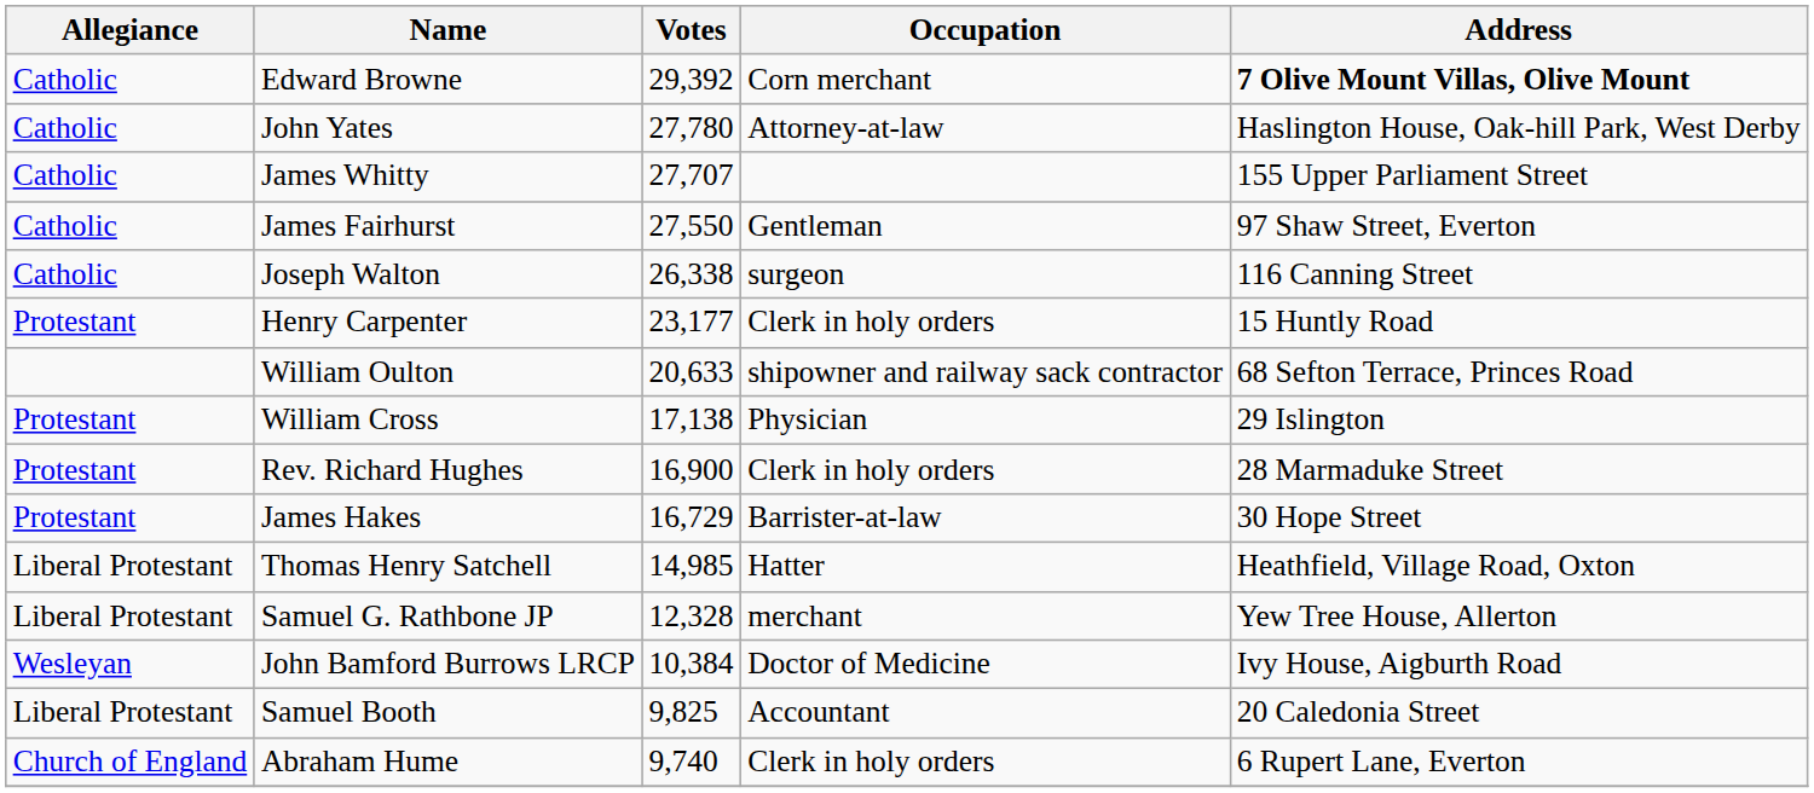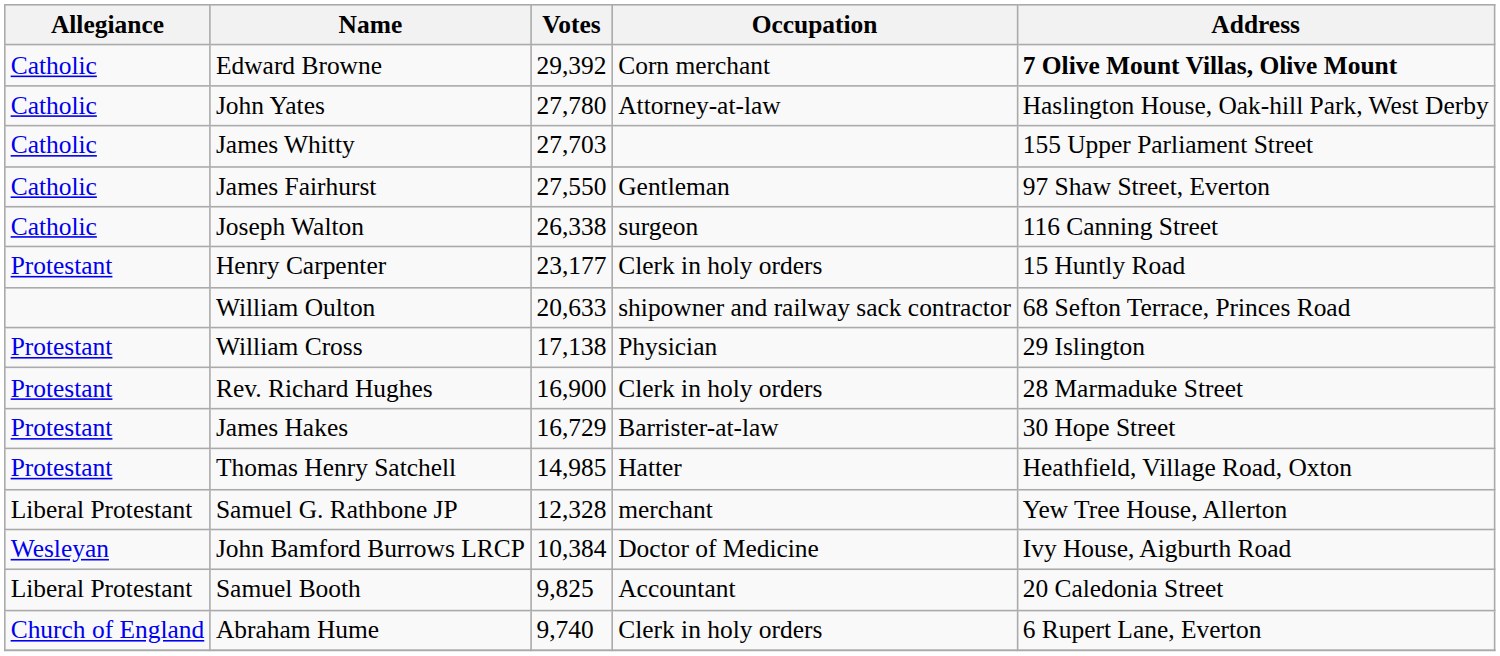 <table class="wikitable">
 <tr>
 <th>Allegiance</th>
 <th>Name</th>
 <th>Votes</th>
 <th>Occupation</th>
 <th>Address</th>
 </tr>
 <tr>
 <td><a href='#'>Catholic</a></td>
 <td>Edward Browne</td>
 <td>29,392</td>
 <td>Corn merchant</td>
 <td><strong>7 Olive Mount Villas, Olive Mount</strong></td>
 </tr>
 <tr>
 <td><a href='#'>Catholic</a></td>
 <td>John Yates</td>
 <td>27,780</td>
 <td>Attorney-at-law</td>
 <td>Haslington House, Oak-hill Park, West Derby</td>
 </tr>
 <tr>
 <td><a href='#'>Catholic</a></td>
 <td>James Whitty</td>
-<td>27,707</td>
+<td>27,703</td>
 <td></td>
 <td>155 Upper Parliament Street</td>
 </tr>
 <tr>
 <td><a href='#'>Catholic</a></td>
 <td>James Fairhurst</td>
 <td>27,550</td>
 <td>Gentleman</td>
 <td>97 Shaw Street, Everton</td>
 </tr>
 <tr>
 <td><a href='#'>Catholic</a></td>
 <td>Joseph Walton</td>
 <td>26,338</td>
 <td>surgeon</td>
 <td>116 Canning Street</td>
 </tr>
 <tr>
 <td><a href='#'>Protestant</a></td>
 <td>Henry Carpenter</td>
 <td>23,177</td>
 <td>Clerk in holy orders</td>
 <td>15 Huntly Road</td>
 </tr>
 <tr>
 <td></td>
 <td>William Oulton</td>
 <td>20,633</td>
 <td>shipowner and railway sack contractor</td>
 <td>68 Sefton Terrace, Princes Road</td>
 </tr>
 <tr>
 <td><a href='#'>Protestant</a></td>
 <td>William Cross</td>
 <td>17,138</td>
 <td>Physician</td>
 <td>29 Islington</td>
 </tr>
 <tr>
 <td><a href='#'>Protestant</a></td>
 <td>Rev. Richard Hughes</td>
 <td>16,900</td>
 <td>Clerk in holy orders</td>
 <td>28 Marmaduke Street</td>
 </tr>
 <tr>
 <td><a href='#'>Protestant</a></td>
 <td>James Hakes</td>
 <td>16,729</td>
 <td>Barrister-at-law</td>
 <td>30 Hope Street</td>
 </tr>
 <tr>
-<td>Liberal Protestant</td>
+<td><a href='#'>Protestant</a></td>
 <td>Thomas Henry Satchell</td>
 <td>14,985</td>
 <td>Hatter</td>
 <td>Heathfield, Village Road, Oxton</td>
 </tr>
 <tr>
 <td>Liberal Protestant</td>
 <td>Samuel G. Rathbone JP</td>
 <td>12,328</td>
 <td>merchant</td>
 <td>Yew Tree House, Allerton</td>
 </tr>
 <tr>
 <td><a href='#'>Wesleyan</a></td>
 <td>John Bamford Burrows LRCP</td>
 <td>10,384</td>
 <td>Doctor of Medicine</td>
 <td>Ivy House, Aigburth Road</td>
 </tr>
 <tr>
 <td>Liberal Protestant</td>
 <td>Samuel Booth</td>
 <td>9,825</td>
 <td>Accountant</td>
 <td>20 Caledonia Street</td>
 </tr>
 <tr>
 <td><a href='#'>Church of England</a></td>
 <td>Abraham Hume</td>
 <td>9,740</td>
 <td>Clerk in holy orders</td>
 <td>6 Rupert Lane, Everton</td>
 </tr>
 <tr>
 </tr>
 </table>
